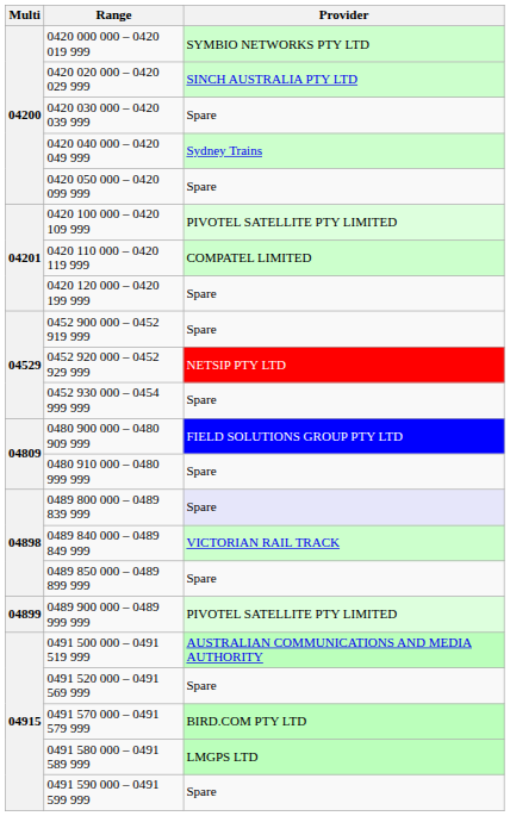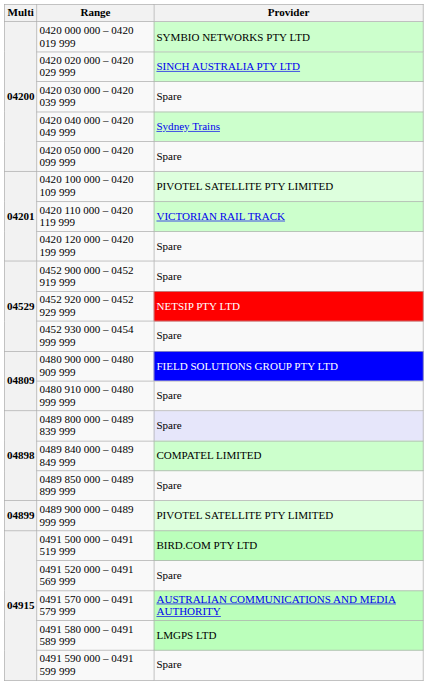 <table class="wikitable">
 <tr>
 <th>Multi</th>
 <th>Range</th>
 <th>Provider</th>
 </tr>
 <tr>
 <th rowspan="5">04200</th>
 <td>0420 000 000 – 0420 019 999</td>
 <td style="background:#cfc;">SYMBIO NETWORKS PTY LTD</td>
 </tr>
 <tr>
 <td>0420 020 000 – 0420 029 999</td>
 <td style="background:#cfc;"><a href='#'>SINCH AUSTRALIA PTY LTD</a></td>
 </tr>
 <tr>
 <td>0420 030 000 – 0420 039 999</td>
 <td>Spare</td>
 </tr>
 <tr>
 <td>0420 040 000 – 0420 049 999</td>
 <td style="background:#cfc;"><a href='#'>Sydney Trains</a></td>
 </tr>
 <tr>
 <td>0420 050 000 – 0420 099 999</td>
 <td>Spare</td>
 </tr>
 <tr>
 <th rowspan="3">04201</th>
 <td>0420 100 000 – 0420 109 999</td>
 <td style="background:#dfd;">PIVOTEL SATELLITE PTY LIMITED</td>
 </tr>
 <tr>
 <td>0420 110 000 – 0420 119 999</td>
-<td style="background:#cfc;">COMPATEL LIMITED</td>
+<td style="background:#cfc;"><a href='#'>VICTORIAN RAIL TRACK</a></td>
 </tr>
 <tr>
 <td>0420 120 000 – 0420 199 999</td>
 <td>Spare</td>
 </tr>
 <tr>
 <th rowspan="3">04529</th>
 <td>0452 900 000 – 0452 919 999</td>
 <td>Spare</td>
 </tr>
 <tr>
 <td>0452 920 000 – 0452 929 999</td>
 <td style="background:red;color:white;">NETSIP PTY LTD</td>
 </tr>
 <tr>
 <td>0452 930 000 – 0454 999 999</td>
 <td>Spare</td>
 </tr>
 <tr>
 <th rowspan="2">04809</th>
 <td>0480 900 000 – 0480 909 999</td>
 <td style="background:blue;color:white;">FIELD SOLUTIONS GROUP PTY LTD</td>
 </tr>
 <tr>
 <td>0480 910 000 – 0480 999 999</td>
 <td>Spare</td>
 </tr>
 <tr>
 <th rowspan="3">04898</th>
 <td>0489 800 000 – 0489 839 999</td>
 <td style="background: lavender;">Spare</td>
 </tr>
 <tr>
 <td>0489 840 000 – 0489 849 999</td>
-<td style="background:#cfc;"><a href='#'>VICTORIAN RAIL TRACK</a></td>
+<td style="background:#cfc;">COMPATEL LIMITED</td>
 </tr>
 <tr>
 <td>0489 850 000 – 0489 899 999</td>
 <td>Spare</td>
 </tr>
 <tr>
 <th>04899</th>
 <td>0489 900 000 – 0489 999 999</td>
 <td style="background:#dfd;">PIVOTEL SATELLITE PTY LIMITED</td>
 </tr>
 <tr>
 <th rowspan="5">04915</th>
 <td>0491 500 000 – 0491 519 999</td>
-<td style="background:#bfb;"><a href='#'>AUSTRALIAN COMMUNICATIONS AND MEDIA AUTHORITY</a></td>
+<td style="background:#bfb;">BIRD.COM PTY LTD</td>
 </tr>
 <tr>
 <td>0491 520 000 – 0491 569 999</td>
 <td>Spare</td>
 </tr>
 <tr>
 <td>0491 570 000 – 0491 579 999</td>
-<td style="background:#bfb;">BIRD.COM PTY LTD</td>
+<td style="background:#bfb;"><a href='#'>AUSTRALIAN COMMUNICATIONS AND MEDIA AUTHORITY</a></td>
 </tr>
 <tr>
 <td>0491 580 000 – 0491 589 999</td>
 <td style="background:#bfb;">LMGPS LTD</td>
 </tr>
 <tr>
 <td>0491 590 000 – 0491 599 999</td>
 <td>Spare</td>
 </tr>
 </table>
